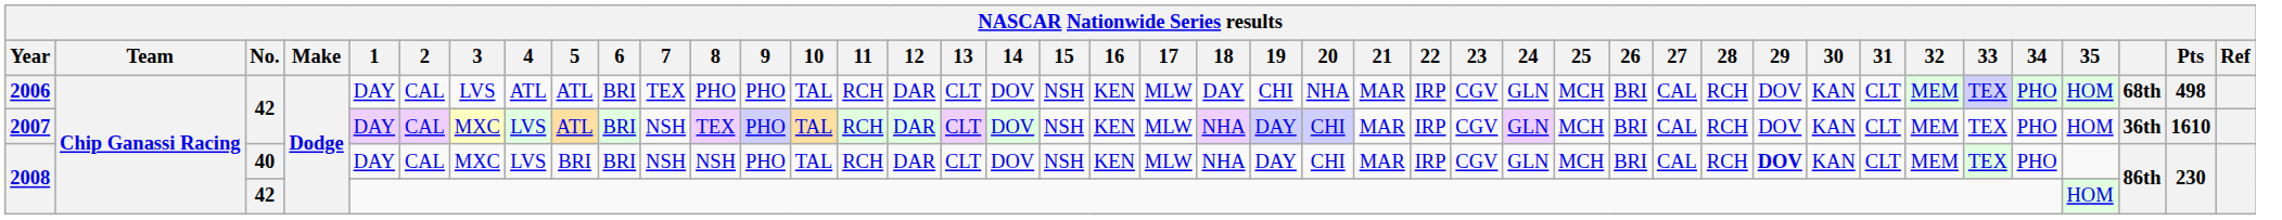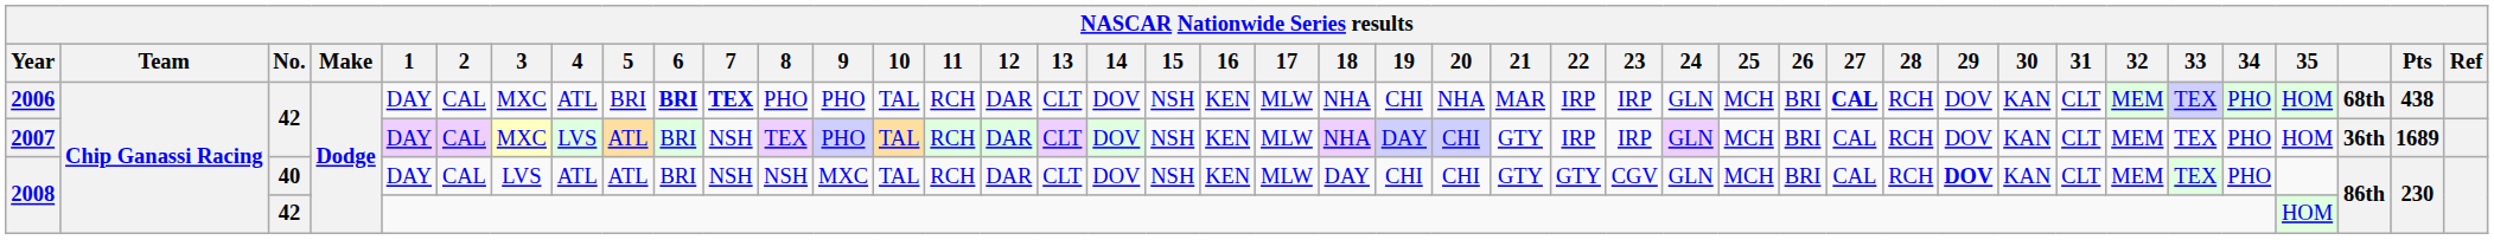 <table class="wikitable" style="text-align:center; font-size:75%">
 <tr>
 <th colspan=42><a href='#'>NASCAR</a> <a href='#'>Nationwide Series</a> results</th>
 </tr>
 <tr>
 <th>Year</th>
 <th>Team</th>
 <th>No.</th>
 <th>Make</th>
 <th>1</th>
 <th>2</th>
 <th>3</th>
 <th>4</th>
 <th>5</th>
 <th>6</th>
 <th>7</th>
 <th>8</th>
 <th>9</th>
 <th>10</th>
 <th>11</th>
 <th>12</th>
 <th>13</th>
 <th>14</th>
 <th>15</th>
 <th>16</th>
 <th>17</th>
 <th>18</th>
 <th>19</th>
 <th>20</th>
 <th>21</th>
 <th>22</th>
 <th>23</th>
 <th>24</th>
 <th>25</th>
 <th>26</th>
 <th>27</th>
 <th>28</th>
 <th>29</th>
 <th>30</th>
 <th>31</th>
 <th>32</th>
 <th>33</th>
 <th>34</th>
 <th>35</th>
 <th></th>
 <th>Pts</th>
 <th>Ref</th>
 </tr>
 <tr>
 <th><a href='#'>2006</a></th>
 <th rowspan=4 nowrap><a href='#'>Chip Ganassi Racing</a></th>
 <th rowspan=2>42</th>
 <th rowspan=4><a href='#'>Dodge</a></th>
 <td><a href='#'>DAY</a></td>
 <td><a href='#'>CAL</a></td>
-<td><a href='#'>LVS</a></td>
-<td><a href='#'>ATL</a></td>
+<td><a href='#'>MXC</a></td>
 <td><a href='#'>ATL</a></td>
 <td><a href='#'>BRI</a></td>
-<td><a href='#'>TEX</a></td>
+<td><strong><a href='#'>BRI</a></strong></td>
+<td><strong><a href='#'>TEX</a></strong></td>
 <td><a href='#'>PHO</a></td>
 <td><a href='#'>PHO</a></td>
 <td><a href='#'>TAL</a></td>
 <td><a href='#'>RCH</a></td>
 <td><a href='#'>DAR</a></td>
 <td><a href='#'>CLT</a></td>
 <td><a href='#'>DOV</a></td>
 <td><a href='#'>NSH</a></td>
 <td><a href='#'>KEN</a></td>
 <td><a href='#'>MLW</a></td>
-<td><a href='#'>DAY</a></td>
+<td><a href='#'>NHA</a></td>
 <td><a href='#'>CHI</a></td>
 <td><a href='#'>NHA</a></td>
 <td><a href='#'>MAR</a></td>
 <td><a href='#'>IRP</a></td>
-<td><a href='#'>CGV</a></td>
+<td><a href='#'>IRP</a></td>
 <td><a href='#'>GLN</a></td>
 <td><a href='#'>MCH</a></td>
 <td><a href='#'>BRI</a></td>
-<td><a href='#'>CAL</a></td>
+<td><strong><a href='#'>CAL</a></strong></td>
 <td><a href='#'>RCH</a></td>
 <td><a href='#'>DOV</a></td>
 <td><a href='#'>KAN</a></td>
 <td><a href='#'>CLT</a></td>
 <td style="background:#DFFFDF;"><a href='#'>MEM</a><br></td>
 <td style="background:#CFCFFF;"><a href='#'>TEX</a><br></td>
 <td style="background:#DFFFDF;"><a href='#'>PHO</a><br></td>
 <td style="background:#DFFFDF;"><a href='#'>HOM</a><br></td>
 <th>68th</th>
-<th>498</th>
+<th>438</th>
 <th></th>
 </tr>
 <tr>
 <th><a href='#'>2007</a></th>
 <td style="background:#EFCFFF;"><a href='#'>DAY</a><br></td>
 <td style="background:#EFCFFF;"><a href='#'>CAL</a><br></td>
 <td style="background:#FFFFBF;"><a href='#'>MXC</a><br></td>
 <td style="background:#DFFFDF;"><a href='#'>LVS</a><br></td>
 <td style="background:#FFDF9F;"><a href='#'>ATL</a><br></td>
 <td style="background:#DFFFDF;"><a href='#'>BRI</a><br></td>
 <td><a href='#'>NSH</a></td>
 <td style="background:#EFCFFF;"><a href='#'>TEX</a><br></td>
 <td style="background:#CFCFFF;"><a href='#'>PHO</a><br></td>
 <td style="background:#FFDF9F;"><a href='#'>TAL</a><br></td>
 <td style="background:#DFFFDF;"><a href='#'>RCH</a><br></td>
 <td style="background:#DFFFDF;"><a href='#'>DAR</a><br></td>
 <td style="background:#EFCFFF;"><a href='#'>CLT</a><br></td>
 <td style="background:#DFFFDF;"><a href='#'>DOV</a><br></td>
 <td><a href='#'>NSH</a></td>
 <td><a href='#'>KEN</a></td>
 <td><a href='#'>MLW</a></td>
 <td style="background:#EFCFFF;"><a href='#'>NHA</a><br></td>
 <td style="background:#CFCFFF;"><a href='#'>DAY</a><br></td>
 <td style="background:#CFCFFF;"><a href='#'>CHI</a><br></td>
-<td><a href='#'>MAR</a></td>
+<td><a href='#'>GTY</a></td>
 <td><a href='#'>IRP</a></td>
-<td><a href='#'>CGV</a></td>
+<td><a href='#'>IRP</a></td>
 <td style="background:#EFCFFF;"><a href='#'>GLN</a><br></td>
 <td><a href='#'>MCH</a></td>
 <td><a href='#'>BRI</a></td>
 <td><a href='#'>CAL</a></td>
 <td><a href='#'>RCH</a></td>
 <td><a href='#'>DOV</a></td>
 <td><a href='#'>KAN</a></td>
 <td><a href='#'>CLT</a></td>
 <td><a href='#'>MEM</a></td>
 <td><a href='#'>TEX</a></td>
 <td><a href='#'>PHO</a></td>
 <td><a href='#'>HOM</a></td>
 <th>36th</th>
-<th>1610</th>
+<th>1689</th>
 <th></th>
 </tr>
 <tr>
 <th rowspan=2><a href='#'>2008</a></th>
 <th>40</th>
 <td><a href='#'>DAY</a></td>
 <td><a href='#'>CAL</a></td>
-<td><a href='#'>MXC</a></td>
 <td><a href='#'>LVS</a></td>
-<td><a href='#'>BRI</a></td>
+<td><a href='#'>ATL</a></td>
+<td><a href='#'>ATL</a></td>
 <td><a href='#'>BRI</a></td>
 <td><a href='#'>NSH</a></td>
 <td><a href='#'>NSH</a></td>
-<td><a href='#'>PHO</a></td>
+<td><a href='#'>MXC</a></td>
 <td><a href='#'>TAL</a></td>
 <td><a href='#'>RCH</a></td>
 <td><a href='#'>DAR</a></td>
 <td><a href='#'>CLT</a></td>
 <td><a href='#'>DOV</a></td>
 <td><a href='#'>NSH</a></td>
 <td><a href='#'>KEN</a></td>
 <td><a href='#'>MLW</a></td>
-<td><a href='#'>NHA</a></td>
 <td><a href='#'>DAY</a></td>
 <td><a href='#'>CHI</a></td>
-<td><a href='#'>MAR</a></td>
-<td><a href='#'>IRP</a></td>
+<td><a href='#'>CHI</a></td>
+<td><a href='#'>GTY</a></td>
+<td><a href='#'>GTY</a></td>
 <td><a href='#'>CGV</a></td>
 <td><a href='#'>GLN</a></td>
 <td><a href='#'>MCH</a></td>
 <td><a href='#'>BRI</a></td>
 <td><a href='#'>CAL</a></td>
 <td><a href='#'>RCH</a></td>
 <td><strong><a href='#'>DOV</a></strong></td>
 <td><a href='#'>KAN</a></td>
 <td><a href='#'>CLT</a></td>
 <td><a href='#'>MEM</a></td>
 <td style="background:#DFFFDF;"><a href='#'>TEX</a><br></td>
 <td><a href='#'>PHO</a></td>
 <td></td>
 <th rowspan=2>86th</th>
 <th rowspan=2>230</th>
 <th rowspan=2></th>
 </tr>
 <tr>
 <th>42</th>
 <td colspan=34></td>
 <td style="background:#DFFFDF;"><a href='#'>HOM</a><br></td>
 </tr>
 </table>
